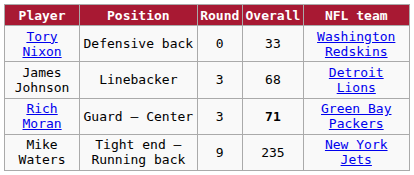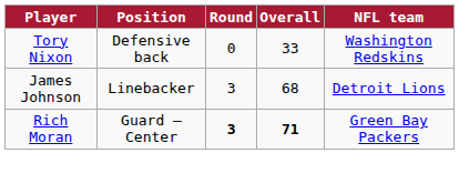 <table class="wikitable" width="65%">
 <tr>
 <th style="background:#A81933;color:#FFFFFF;">Player</th>
 <th style="background:#A81933;color:#FFFFFF;">Position</th>
 <th style="background:#A81933;color:#FFFFFF;">Round</th>
 <th style="background:#A81933;color:#FFFFFF;">Overall</th>
 <th style="background:#A81933;color:#FFFFFF;">NFL team</th>
 </tr>
 <tr align="center" bgcolor="">
 <td><a href='#'>Tory Nixon</a></td>
 <td>Defensive back</td>
 <td>0</td>
 <td>33</td>
 <td><a href='#'>Washington Redskins</a></td>
 </tr>
 <tr align="center" bgcolor="">
 <td>James Johnson</td>
 <td>Linebacker</td>
 <td>3</td>
 <td>68</td>
 <td><a href='#'>Detroit Lions</a></td>
 </tr>
 <tr align="center" bgcolor="">
 <td><a href='#'>Rich Moran</a></td>
 <td>Guard – Center</td>
-<td>3</td>
+<td><strong>3</strong></td>
 <td><strong>71</strong></td>
 <td><a href='#'>Green Bay Packers</a></td>
 </tr>
 <tr align="center" bgcolor="">
-<td>Mike Waters</td>
-<td>Tight end – Running back</td>
-<td>9</td>
-<td>235</td>
-<td><a href='#'>New York Jets</a></td>
-</tr>
-<tr align="center" bgcolor="">
 </tr>
 </table>
